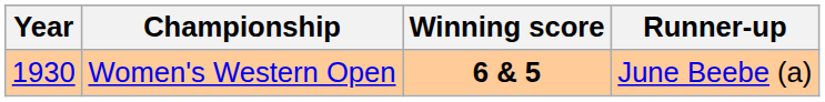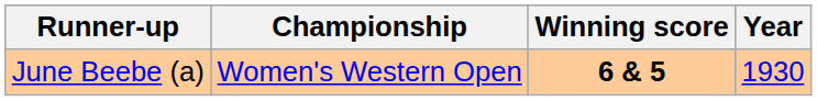 <table class="wikitable">
 <tr>
-<th>Year</th>
+<th>Runner-up</th>
 <th>Championship</th>
 <th>Winning score</th>
-<th>Runner-up</th>
+<th>Year</th>
 </tr>
 <tr style="background:#FFCC99;">
-<td><a href='#'>1930</a></td>
+<td> <a href='#'>June Beebe</a> (a)</td>
 <td><a href='#'>Women's Western Open</a></td>
 <td align=center><strong>6 & 5</strong></td>
-<td> <a href='#'>June Beebe</a> (a)</td>
+<td><a href='#'>1930</a></td>
 </tr>
 </table>
